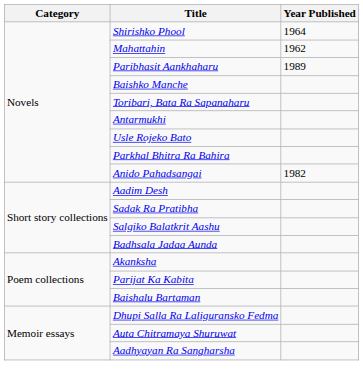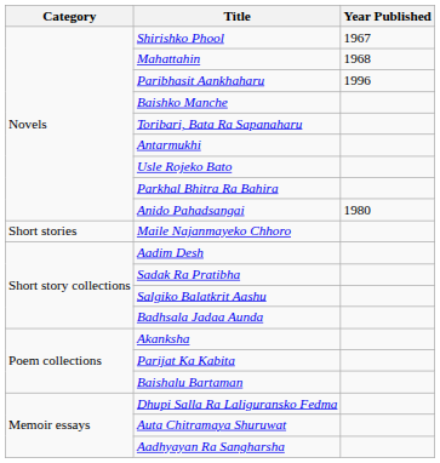 <table class="wikitable">
 <tr>
 <th>Category</th>
 <th>Title</th>
 <th>Year Published</th>
 </tr>
 <tr>
 <td rowspan="9">Novels</td>
 <td><em><a href='#'>Shirishko Phool</a></em></td>
-<td>1964</td>
+<td>1967</td>
 </tr>
 <tr>
 <td><em><a href='#'>Mahattahin</a></em></td>
-<td>1962</td>
+<td>1968</td>
 </tr>
 <tr>
 <td><em><a href='#'>Paribhasit Aankhaharu</a></em></td>
-<td>1989</td>
+<td>1996</td>
 </tr>
 <tr>
 <td><em><a href='#'>Baishko Manche</a></em></td>
 <td></td>
 </tr>
 <tr>
 <td><em><a href='#'>Toribari, Bata Ra Sapanaharu</a></em></td>
 <td></td>
 </tr>
 <tr>
 <td><em><a href='#'>Antarmukhi</a></em></td>
 <td></td>
 </tr>
 <tr>
 <td><em><a href='#'>Usle Rojeko Bato</a></em></td>
 <td></td>
 </tr>
 <tr>
 <td><em><a href='#'>Parkhal Bhitra Ra Bahira</a></em></td>
 <td></td>
 </tr>
 <tr>
 <td><em><a href='#'>Anido Pahadsangai</a></em></td>
-<td>1982</td>
+<td>1980</td>
+</tr>
+<tr>
+<td rowspan="1">Short stories</td>
+<td><em><a href='#'>Maile Najanmayeko Chhoro</a></em></td>
+<td></td>
 </tr>
 <tr>
 <td rowspan="4">Short story collections</td>
 <td><em><a href='#'>Aadim Desh</a></em></td>
 <td></td>
 </tr>
 <tr>
 <td><em><a href='#'>Sadak Ra Pratibha</a></em></td>
 <td></td>
 </tr>
 <tr>
 <td><em><a href='#'>Salgiko Balatkrit Aashu</a></em></td>
 <td></td>
 </tr>
 <tr>
 <td><em><a href='#'>Badhsala Jadaa Aunda</a></em></td>
 <td></td>
 </tr>
 <tr>
 <td rowspan="3">Poem collections</td>
 <td><em><a href='#'>Akanksha</a></em></td>
 <td></td>
 </tr>
 <tr>
 <td><em><a href='#'>Parijat Ka Kabita</a></em></td>
 <td></td>
 </tr>
 <tr>
 <td><em><a href='#'>Baishalu Bartaman</a></em></td>
 <td></td>
 </tr>
 <tr>
 <td rowspan="3">Memoir essays</td>
 <td><em><a href='#'>Dhupi Salla Ra Laliguransko Fedma</a></em></td>
 <td></td>
 </tr>
 <tr>
 <td><em><a href='#'>Auta Chitramaya Shuruwat</a></em></td>
 <td></td>
 </tr>
 <tr>
 <td><em><a href='#'>Aadhyayan Ra Sangharsha</a></em></td>
 <td></td>
 </tr>
 </table>
